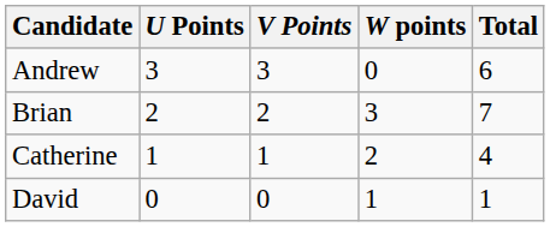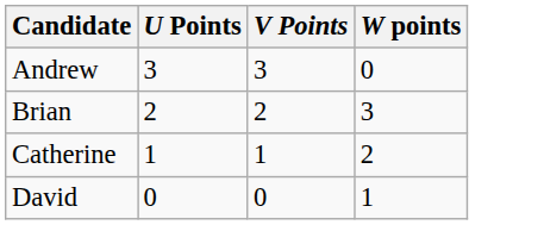 <table class="wikitable">
 <tr>
 <th>Candidate</th>
 <th><em>U</em> Points</th>
 <th><em>V Points</em></th>
 <th><em>W</em> points</th>
-<th>Total</th>
 </tr>
 <tr>
 <td>Andrew</td>
 <td>3</td>
 <td>3</td>
 <td>0</td>
-<td>6</td>
 </tr>
 <tr>
 <td>Brian</td>
 <td>2</td>
 <td>2</td>
 <td>3</td>
-<td>7</td>
 </tr>
 <tr>
 <td>Catherine</td>
 <td>1</td>
 <td>1</td>
 <td>2</td>
-<td>4</td>
 </tr>
 <tr>
 <td>David</td>
 <td>0</td>
 <td>0</td>
 <td>1</td>
-<td>1</td>
 </tr>
 </table>
